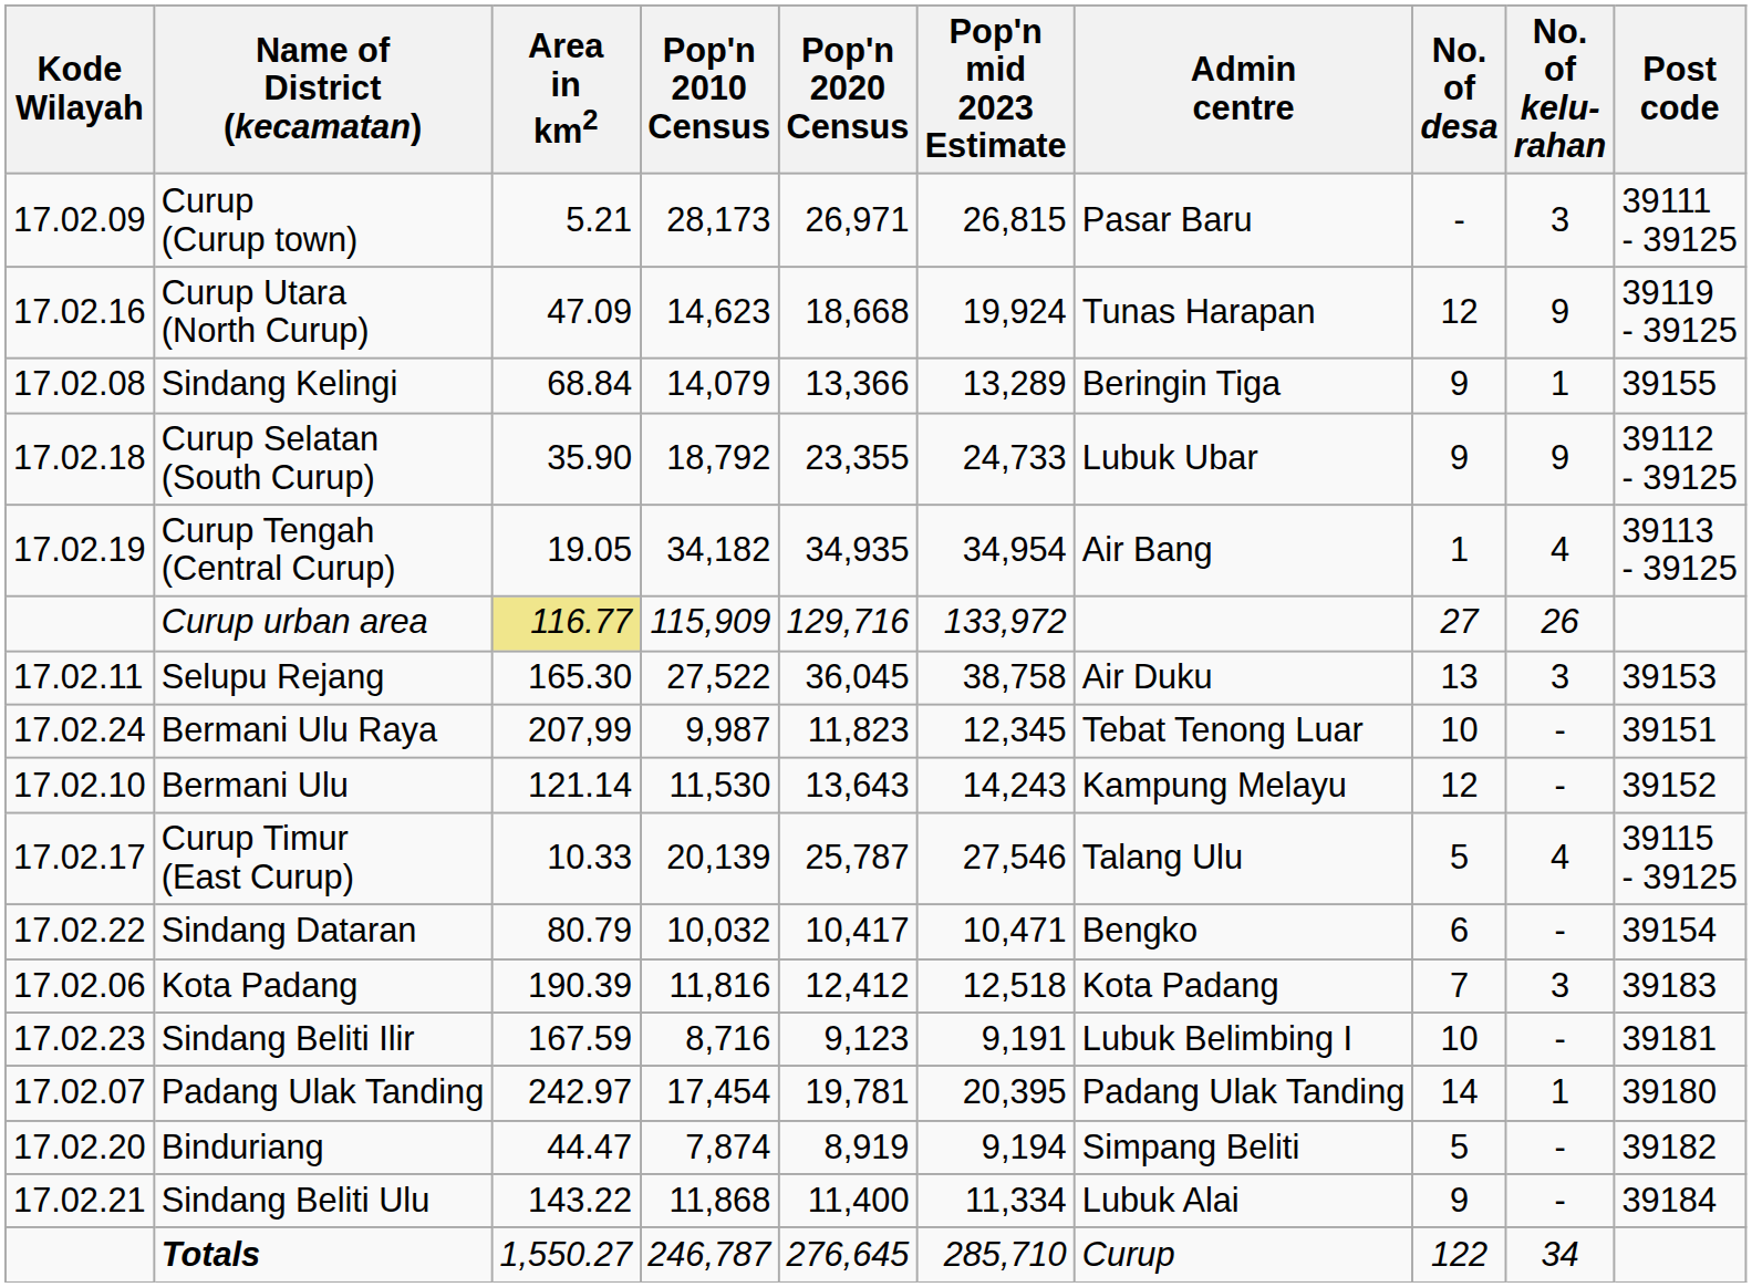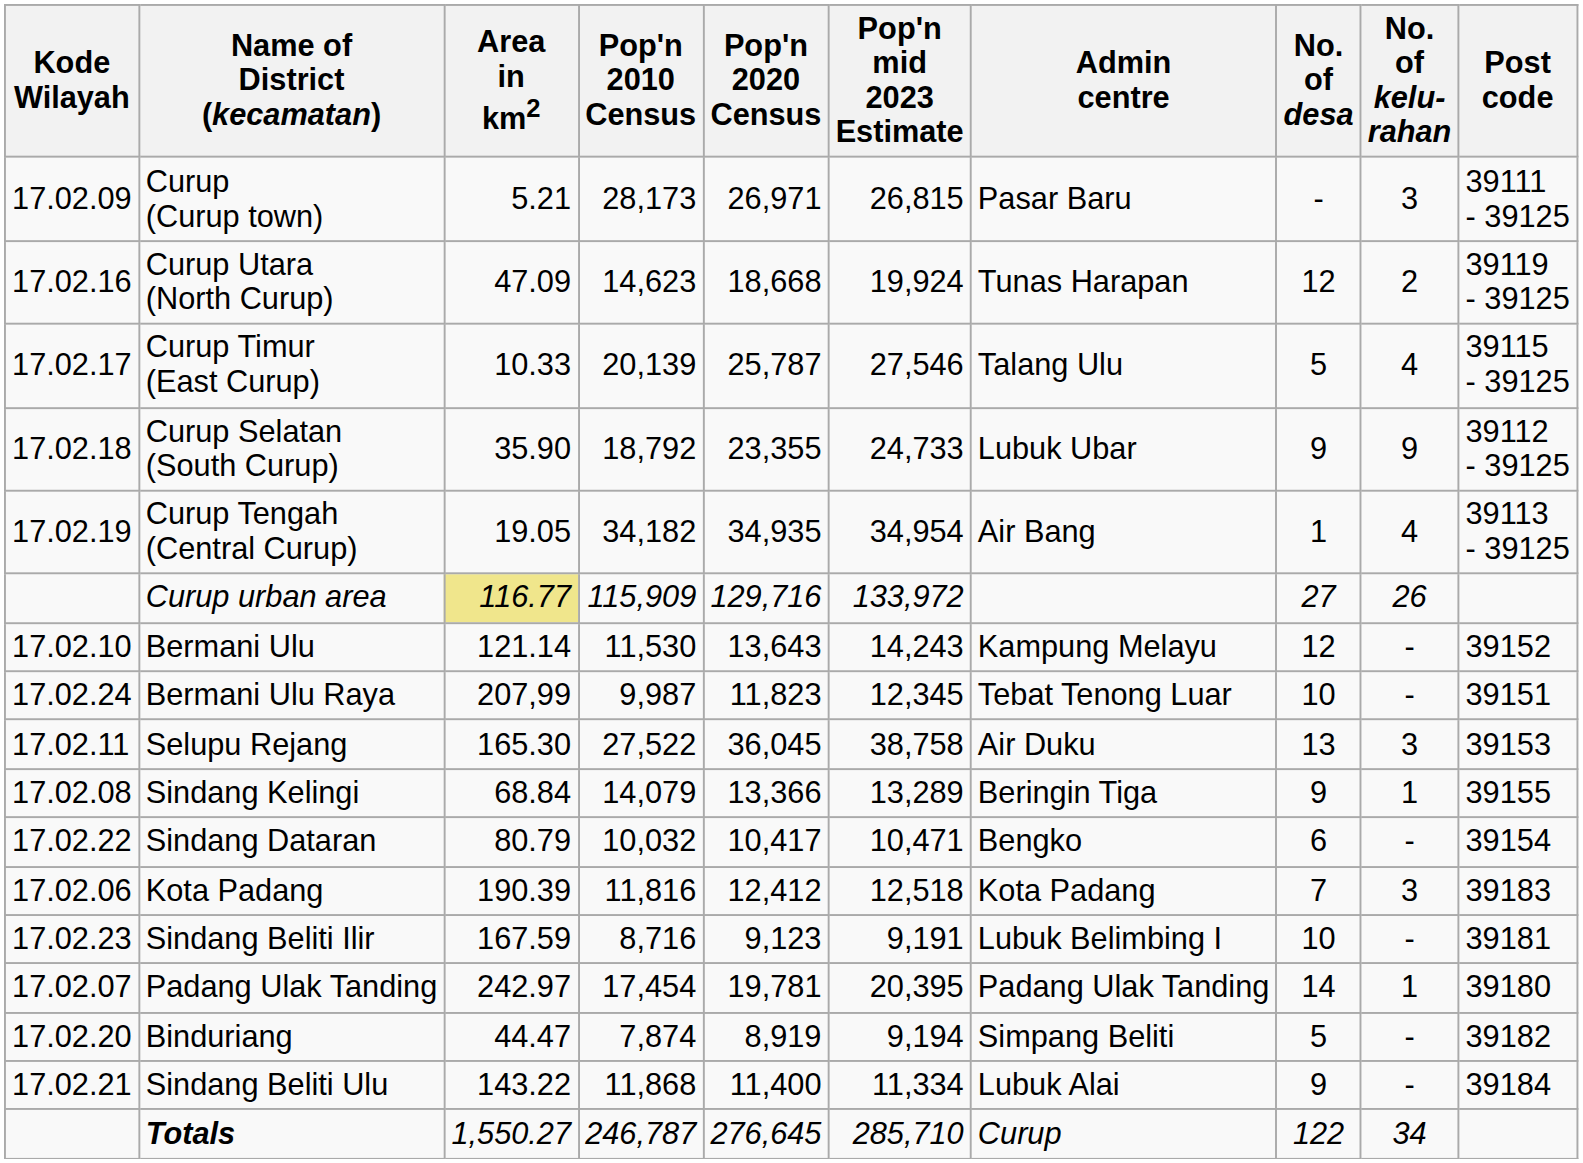 <table class="wikitable sortable">
 <tr>
 <th>Kode <br>Wilayah</th>
 <th>Name of<br>District<br>(<em>kecamatan</em>)</th>
 <th>Area <br>in<br>km<sup>2</sup></th>
 <th>Pop'n <br>2010<br>Census</th>
 <th>Pop'n <br>2020<br>Census</th>
 <th>Pop'n <br>mid<br>2023<br>Estimate</th>
 <th>Admin<br> centre</th>
 <th>No.<br>of<br><em>desa</em></th>
 <th>No.<br>of<br><em>kelu-<br>rahan</em></th>
 <th>Post<br>code</th>
 </tr>
 <tr>
 <td>17.02.09</td>
 <td>Curup <br> (Curup town)</td>
 <td align="right">5.21</td>
 <td align="right">28,173</td>
 <td align="right">26,971</td>
 <td align="right">26,815</td>
 <td>Pasar Baru</td>
 <td align="center">-</td>
 <td align="center">3</td>
 <td>39111<br>- 39125</td>
 </tr>
 <tr>
 <td>17.02.16</td>
 <td>Curup Utara <br> (North Curup)</td>
 <td align="right">47.09</td>
 <td align="right">14,623</td>
 <td align="right">18,668</td>
 <td align="right">19,924</td>
 <td>Tunas Harapan</td>
 <td align="center">12</td>
-<td align="center">9</td>
+<td align="center">2</td>
 <td>39119<br>- 39125</td>
 </tr>
 <tr>
-<td>17.02.08</td>
-<td>Sindang Kelingi</td>
-<td align="right">68.84</td>
-<td align="right">14,079</td>
-<td align="right">13,366</td>
-<td align="right">13,289</td>
-<td>Beringin Tiga</td>
-<td align="center">9</td>
-<td align="center">1</td>
-<td>39155</td>
+<td>17.02.17</td>
+<td>Curup Timur <br> (East Curup)</td>
+<td align="right">10.33</td>
+<td align="right">20,139</td>
+<td align="right">25,787</td>
+<td align="right">27,546</td>
+<td>Talang Ulu</td>
+<td align="center">5</td>
+<td align="center">4</td>
+<td>39115<br>- 39125</td>
 </tr>
 <tr>
 <td>17.02.18</td>
 <td>Curup Selatan <br> (South Curup)</td>
 <td align="right">35.90</td>
 <td align="right">18,792</td>
 <td align="right">23,355</td>
 <td align="right">24,733</td>
 <td>Lubuk Ubar</td>
 <td align="center">9</td>
 <td align="center">9</td>
 <td>39112<br>- 39125</td>
 </tr>
 <tr>
 <td>17.02.19</td>
 <td>Curup Tengah <br> (Central Curup)</td>
 <td align="right">19.05</td>
 <td align="right">34,182</td>
 <td align="right">34,935</td>
 <td align="right">34,954</td>
 <td>Air Bang</td>
 <td align="center">1</td>
 <td align="center">4</td>
 <td>39113<br>- 39125</td>
 </tr>
 <tr>
 <td></td>
 <td><em>Curup urban area</em></td>
 <td align="right" style="background: khaki;"><em>116.77</em></td>
 <td align="right"><em>115,909</em></td>
 <td align="right"><em>129,716</em></td>
 <td align="right"><em>133,972</em></td>
 <td></td>
 <td align="center"><em>27</em></td>
 <td align="center"><em>26</em></td>
 <td></td>
 </tr>
 <tr>
-<td>17.02.11</td>
-<td>Selupu Rejang</td>
-<td align="right">165.30</td>
-<td align="right">27,522</td>
-<td align="right">36,045</td>
-<td align="right">38,758</td>
-<td>Air Duku</td>
-<td align="center">13</td>
-<td align="center">3</td>
-<td>39153</td>
+<td>17.02.10</td>
+<td>Bermani Ulu</td>
+<td align="right">121.14</td>
+<td align="right">11,530</td>
+<td align="right">13,643</td>
+<td align="right">14,243</td>
+<td>Kampung Melayu</td>
+<td align="center">12</td>
+<td align="center">-</td>
+<td>39152</td>
 </tr>
 <tr>
 <td>17.02.24</td>
 <td>Bermani Ulu Raya</td>
 <td align="right">207,99</td>
 <td align="right">9,987</td>
 <td align="right">11,823</td>
 <td align="right">12,345</td>
 <td>Tebat Tenong Luar</td>
 <td align="center">10</td>
 <td align="center">-</td>
 <td>39151</td>
 </tr>
 <tr>
-<td>17.02.10</td>
-<td>Bermani Ulu</td>
-<td align="right">121.14</td>
-<td align="right">11,530</td>
-<td align="right">13,643</td>
-<td align="right">14,243</td>
-<td>Kampung Melayu</td>
-<td align="center">12</td>
-<td align="center">-</td>
-<td>39152</td>
+<td>17.02.11</td>
+<td>Selupu Rejang</td>
+<td align="right">165.30</td>
+<td align="right">27,522</td>
+<td align="right">36,045</td>
+<td align="right">38,758</td>
+<td>Air Duku</td>
+<td align="center">13</td>
+<td align="center">3</td>
+<td>39153</td>
 </tr>
 <tr>
-<td>17.02.17</td>
-<td>Curup Timur <br> (East Curup)</td>
-<td align="right">10.33</td>
-<td align="right">20,139</td>
-<td align="right">25,787</td>
-<td align="right">27,546</td>
-<td>Talang Ulu</td>
-<td align="center">5</td>
-<td align="center">4</td>
-<td>39115<br>- 39125</td>
+<td>17.02.08</td>
+<td>Sindang Kelingi</td>
+<td align="right">68.84</td>
+<td align="right">14,079</td>
+<td align="right">13,366</td>
+<td align="right">13,289</td>
+<td>Beringin Tiga</td>
+<td align="center">9</td>
+<td align="center">1</td>
+<td>39155</td>
 </tr>
 <tr>
 <td>17.02.22</td>
 <td>Sindang Dataran</td>
 <td align="right">80.79</td>
 <td align="right">10,032</td>
 <td align="right">10,417</td>
 <td align="right">10,471</td>
 <td>Bengko</td>
 <td align="center">6</td>
 <td align="center">-</td>
 <td>39154</td>
 </tr>
 <tr>
 <td>17.02.06</td>
 <td>Kota Padang</td>
 <td align="right">190.39</td>
 <td align="right">11,816</td>
 <td align="right">12,412</td>
 <td align="right">12,518</td>
 <td>Kota Padang</td>
 <td align="center">7</td>
 <td align="center">3</td>
 <td>39183</td>
 </tr>
 <tr>
 <td>17.02.23</td>
 <td>Sindang Beliti Ilir</td>
 <td align="right">167.59</td>
 <td align="right">8,716</td>
 <td align="right">9,123</td>
 <td align="right">9,191</td>
 <td>Lubuk Belimbing I</td>
 <td align="center">10</td>
 <td align="center">-</td>
 <td>39181</td>
 </tr>
 <tr>
 <td>17.02.07</td>
 <td>Padang Ulak Tanding</td>
 <td align="right">242.97</td>
 <td align="right">17,454</td>
 <td align="right">19,781</td>
 <td align="right">20,395</td>
 <td>Padang Ulak Tanding</td>
 <td align="center">14</td>
 <td align="center">1</td>
 <td>39180</td>
 </tr>
 <tr>
 <td>17.02.20</td>
 <td>Binduriang</td>
 <td align="right">44.47</td>
 <td align="right">7,874</td>
 <td align="right">8,919</td>
 <td align="right">9,194</td>
 <td>Simpang Beliti</td>
 <td align="center">5</td>
 <td align="center">-</td>
 <td>39182</td>
 </tr>
 <tr>
 <td>17.02.21</td>
 <td>Sindang Beliti Ulu</td>
 <td align="right">143.22</td>
 <td align="right">11,868</td>
 <td align="right">11,400</td>
 <td align="right">11,334</td>
 <td>Lubuk Alai</td>
 <td align="center">9</td>
 <td align="center">-</td>
 <td>39184</td>
 </tr>
 <tr>
 <td></td>
 <td><strong><em>Totals</em></strong></td>
 <td align="right"><em>1,550.27</em></td>
 <td align="right"><em>246,787</em></td>
 <td align="right"><em>276,645</em></td>
 <td align="right"><em>285,710</em></td>
 <td><em>Curup</em></td>
 <td align="center"><em>122</em></td>
 <td align="center"><em>34</em></td>
 <td></td>
 </tr>
 </table>
